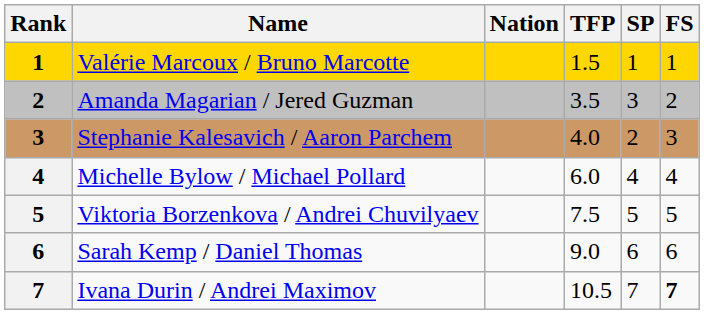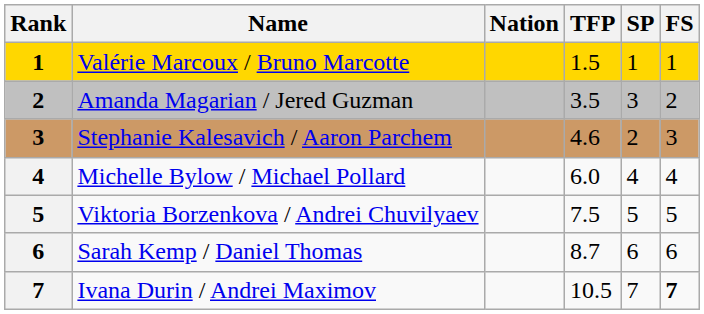 <table class="wikitable">
 <tr>
 <th>Rank</th>
 <th>Name</th>
 <th>Nation</th>
 <th>TFP</th>
 <th>SP</th>
 <th>FS</th>
 </tr>
 <tr bgcolor="gold">
 <td align="center"><strong>1</strong></td>
 <td><a href='#'>Valérie Marcoux</a> / <a href='#'>Bruno Marcotte</a></td>
 <td></td>
 <td>1.5</td>
 <td>1</td>
 <td>1</td>
 </tr>
 <tr bgcolor="silver">
 <td align="center"><strong>2</strong></td>
 <td><a href='#'>Amanda Magarian</a> / Jered Guzman</td>
 <td></td>
 <td>3.5</td>
 <td>3</td>
 <td>2</td>
 </tr>
 <tr bgcolor="cc9966">
 <td align="center"><strong>3</strong></td>
 <td><a href='#'>Stephanie Kalesavich</a> / <a href='#'>Aaron Parchem</a></td>
 <td></td>
-<td>4.0</td>
+<td>4.6</td>
 <td>2</td>
 <td>3</td>
 </tr>
 <tr>
 <th>4</th>
 <td><a href='#'>Michelle Bylow</a> / <a href='#'>Michael Pollard</a></td>
 <td></td>
 <td>6.0</td>
 <td>4</td>
 <td>4</td>
 </tr>
 <tr>
 <th>5</th>
 <td><a href='#'>Viktoria Borzenkova</a> / <a href='#'>Andrei Chuvilyaev</a></td>
 <td></td>
 <td>7.5</td>
 <td>5</td>
 <td>5</td>
 </tr>
 <tr>
 <th>6</th>
 <td><a href='#'>Sarah Kemp</a> / <a href='#'>Daniel Thomas</a></td>
 <td></td>
-<td>9.0</td>
+<td>8.7</td>
 <td>6</td>
 <td>6</td>
 </tr>
 <tr>
 <th>7</th>
 <td><a href='#'>Ivana Durin</a> / <a href='#'>Andrei Maximov</a></td>
 <td></td>
 <td>10.5</td>
 <td>7</td>
 <td><strong>7</strong></td>
 </tr>
 </table>
